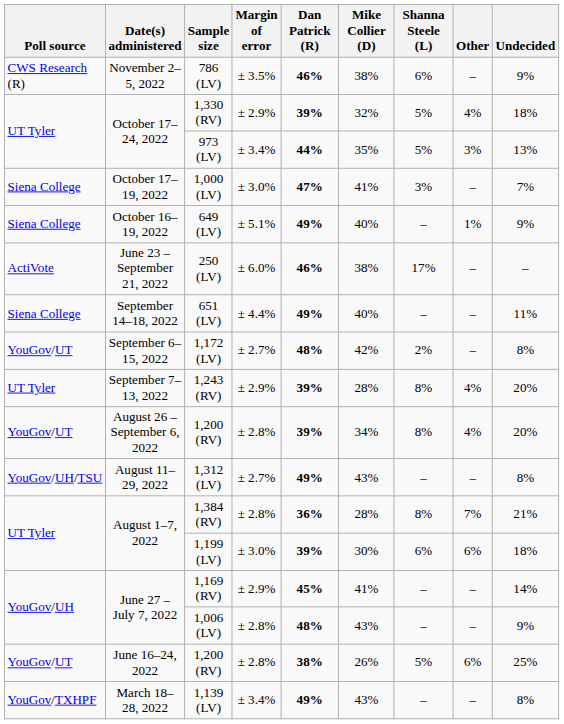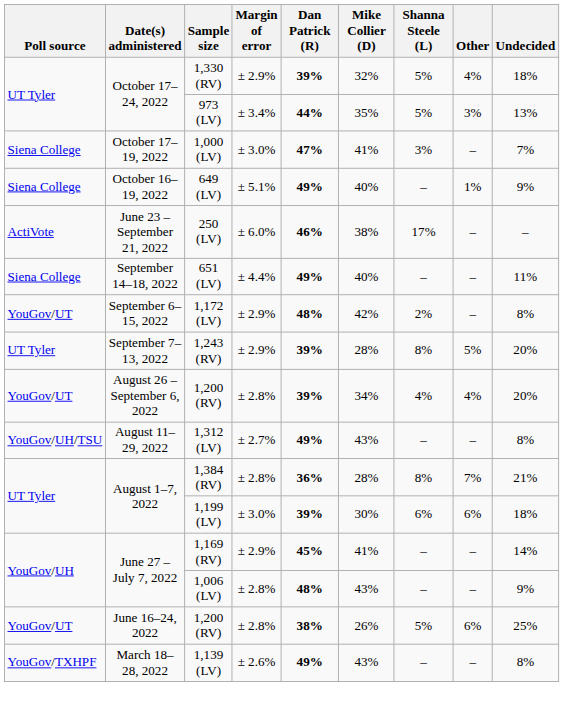 <table class="wikitable" style="font-size:90%;text-align:center;">
 <tr valign=bottom>
 <th>Poll source</th>
 <th>Date(s)<br>administered</th>
 <th>Sample<br>size</th>
 <th>Margin<br>of error</th>
 <th style="width:100px;">Dan<br>Patrick (R)</th>
 <th style="width:100px;">Mike<br>Collier (D)</th>
 <th style="width:100px;">Shanna<br>Steele (L)</th>
 <th>Other</th>
 <th>Undecided</th>
-</tr>
-<tr>
-<td style="text-align:left;"><a href='#'>CWS Research</a> (R)</td>
-<td>November 2–5, 2022</td>
-<td>786 (LV)</td>
-<td>± 3.5%</td>
-<td><strong>46%</strong></td>
-<td>38%</td>
-<td>6%</td>
-<td>–</td>
-<td>9%</td>
 </tr>
 <tr>
 <td style="text-align:left;" rowspan="2"><a href='#'>UT Tyler</a></td>
 <td rowspan="2">October 17–24, 2022</td>
 <td>1,330 (RV)</td>
 <td>± 2.9%</td>
 <td><strong>39%</strong></td>
 <td>32%</td>
 <td>5%</td>
 <td>4%</td>
 <td>18%</td>
 </tr>
 <tr>
 <td>973 (LV)</td>
 <td>± 3.4%</td>
 <td><strong>44%</strong></td>
 <td>35%</td>
 <td>5%</td>
 <td>3%</td>
 <td>13%</td>
 </tr>
 <tr>
 <td style="text-align:left;"><a href='#'>Siena College</a></td>
 <td>October 17–19, 2022</td>
 <td>1,000 (LV)</td>
 <td>± 3.0%</td>
 <td><strong>47%</strong></td>
 <td>41%</td>
 <td>3%</td>
 <td>–</td>
 <td>7%</td>
 </tr>
 <tr>
 <td style="text-align:left;"><a href='#'>Siena College</a></td>
 <td>October 16–19, 2022</td>
 <td>649 (LV)</td>
 <td>± 5.1%</td>
 <td><strong>49%</strong></td>
 <td>40%</td>
 <td>–</td>
 <td>1%</td>
 <td>9%</td>
 </tr>
 <tr>
 <td style="text-align:left;"><a href='#'>ActiVote</a></td>
 <td>June 23 – September 21, 2022</td>
 <td>250 (LV)</td>
 <td>± 6.0%</td>
 <td><strong>46%</strong></td>
 <td>38%</td>
 <td>17%</td>
 <td>–</td>
 <td>–</td>
 </tr>
 <tr>
 <td style="text-align:left;"><a href='#'>Siena College</a></td>
 <td>September 14–18, 2022</td>
 <td>651 (LV)</td>
 <td>± 4.4%</td>
 <td><strong>49%</strong></td>
 <td>40%</td>
 <td>–</td>
 <td>–</td>
 <td>11%</td>
 </tr>
 <tr>
 <td style="text-align:left;"><a href='#'>YouGov</a>/<a href='#'>UT</a></td>
 <td>September 6–15, 2022</td>
 <td>1,172 (LV)</td>
-<td>± 2.7%</td>
+<td>± 2.9%</td>
 <td><strong>48%</strong></td>
 <td>42%</td>
 <td>2%</td>
 <td>–</td>
 <td>8%</td>
 </tr>
 <tr>
 <td style="text-align:left;"><a href='#'>UT Tyler</a></td>
 <td>September 7–13, 2022</td>
 <td>1,243 (RV)</td>
 <td>± 2.9%</td>
 <td><strong>39%</strong></td>
 <td>28%</td>
 <td>8%</td>
-<td>4%</td>
+<td>5%</td>
 <td>20%</td>
 </tr>
 <tr>
 <td style="text-align:left;"><a href='#'>YouGov</a>/<a href='#'>UT</a></td>
 <td>August 26 – September 6, 2022</td>
 <td>1,200 (RV)</td>
 <td>± 2.8%</td>
 <td><strong>39%</strong></td>
 <td>34%</td>
-<td>8%</td>
+<td>4%</td>
 <td>4%</td>
 <td>20%</td>
 </tr>
 <tr>
 <td style="text-align:left;"><a href='#'>YouGov</a>/<a href='#'>UH</a>/<a href='#'>TSU</a></td>
 <td>August 11–29, 2022</td>
 <td>1,312 (LV)</td>
 <td>± 2.7%</td>
 <td><strong>49%</strong></td>
 <td>43%</td>
 <td>–</td>
 <td>–</td>
 <td>8%</td>
 </tr>
 <tr>
 <td style="text-align:left;" rowspan="2"><a href='#'>UT Tyler</a></td>
 <td rowspan="2">August 1–7, 2022</td>
 <td>1,384 (RV)</td>
 <td>± 2.8%</td>
 <td><strong>36%</strong></td>
 <td>28%</td>
 <td>8%</td>
 <td>7%</td>
 <td>21%</td>
 </tr>
 <tr>
 <td>1,199 (LV)</td>
 <td>± 3.0%</td>
 <td><strong>39%</strong></td>
 <td>30%</td>
 <td>6%</td>
 <td>6%</td>
 <td>18%</td>
 </tr>
 <tr>
 <td style="text-align:left;" rowspan="2"><a href='#'>YouGov</a>/<a href='#'>UH</a></td>
 <td rowspan="2">June 27 – July 7, 2022</td>
 <td>1,169 (RV)</td>
 <td>± 2.9%</td>
 <td><strong>45%</strong></td>
 <td>41%</td>
 <td>–</td>
 <td>–</td>
 <td>14%</td>
 </tr>
 <tr>
 <td>1,006 (LV)</td>
 <td>± 2.8%</td>
 <td><strong>48%</strong></td>
 <td>43%</td>
 <td>–</td>
 <td>–</td>
 <td>9%</td>
 </tr>
 <tr>
 <td style="text-align:left;"><a href='#'>YouGov</a>/<a href='#'>UT</a></td>
 <td>June 16–24, 2022</td>
 <td>1,200 (RV)</td>
 <td>± 2.8%</td>
 <td><strong>38%</strong></td>
 <td>26%</td>
 <td>5%</td>
 <td>6%</td>
 <td>25%</td>
 </tr>
 <tr>
 <td style="text-align:left;"><a href='#'>YouGov</a>/<a href='#'>TXHPF</a></td>
 <td>March 18–28, 2022</td>
 <td>1,139 (LV)</td>
-<td>± 3.4%</td>
+<td>± 2.6%</td>
 <td><strong>49%</strong></td>
 <td>43%</td>
 <td>–</td>
 <td>–</td>
 <td>8%</td>
 </tr>
 </table>
